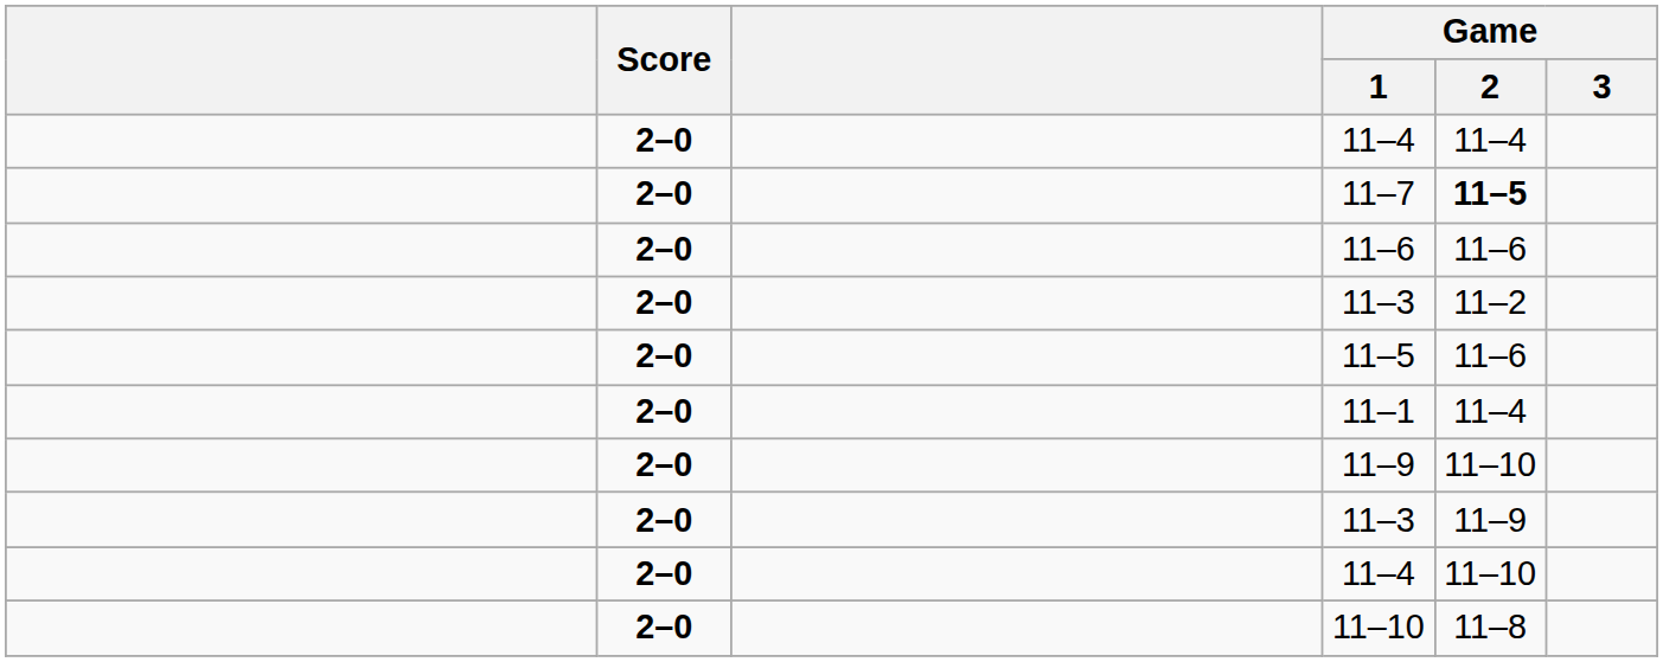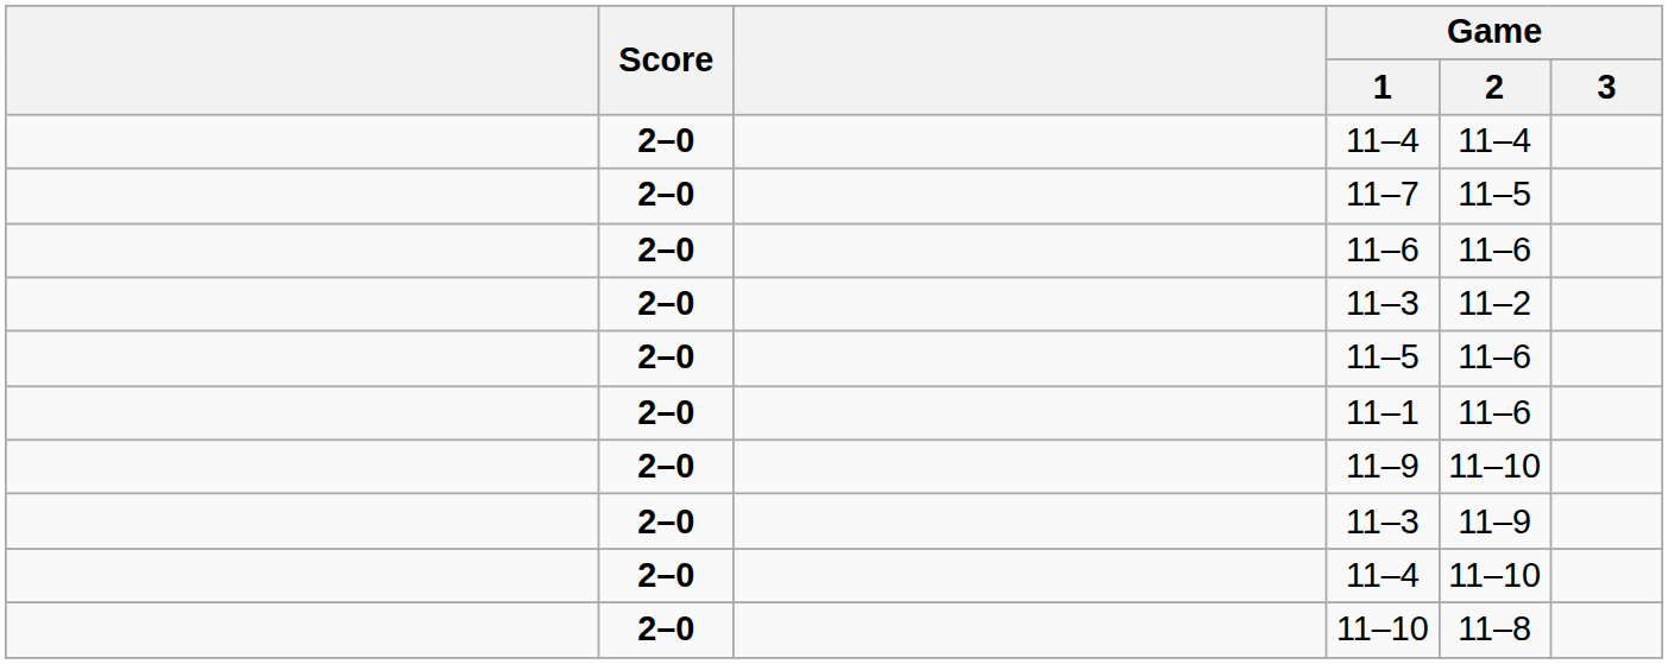 <table class="wikitable" style="text-align: center;">
 <tr>
 <th rowspan=2 align="right" width="270"></th>
 <th rowspan=2 width="55">Score</th>
 <th rowspan=2 align="left" width="270"></th>
 <th colspan=3>Game</th>
 </tr>
 <tr>
 <th width="45">1</th>
 <th width="45">2</th>
 <th width="45">3</th>
 </tr>
 <tr>
 <td align=left><strong><br></strong></td>
 <td align=center><strong>2–0</strong></td>
 <td align=left><br></td>
 <td>11–4</td>
 <td>11–4</td>
 <td></td>
 </tr>
 <tr>
 <td align=left><strong><br></strong></td>
 <td align=center><strong>2–0</strong></td>
 <td align=left><br></td>
 <td>11–7</td>
-<td><strong>11–5</strong></td>
+<td>11–5</td>
 <td></td>
 </tr>
 <tr>
 <td align=left><strong><br></strong></td>
 <td align=center><strong>2–0</strong></td>
 <td align=left><br></td>
 <td>11–6</td>
 <td>11–6</td>
 <td></td>
 </tr>
 <tr>
 <td align=left><strong><br></strong></td>
 <td align=center><strong>2–0</strong></td>
 <td align=left><br></td>
 <td>11–3</td>
 <td>11–2</td>
 <td></td>
 </tr>
 <tr>
 <td align=left><strong><br></strong></td>
 <td align=center><strong>2–0</strong></td>
 <td align=left><br></td>
 <td>11–5</td>
 <td>11–6</td>
 <td></td>
 </tr>
 <tr>
 <td align=left><strong><br></strong></td>
 <td align=center><strong>2–0</strong></td>
 <td align=left><br></td>
 <td>11–1</td>
-<td>11–4</td>
+<td>11–6</td>
 <td></td>
 </tr>
 <tr>
 <td align=left><strong><br></strong></td>
 <td align=center><strong>2–0</strong></td>
 <td align=left><br></td>
 <td>11–9</td>
 <td>11–10</td>
 <td></td>
 </tr>
 <tr>
 <td align=left><strong><br></strong></td>
 <td align=center><strong>2–0</strong></td>
 <td align=left><br></td>
 <td>11–3</td>
 <td>11–9</td>
 <td></td>
 </tr>
 <tr>
 <td align=left><strong><br></strong></td>
 <td align=center><strong>2–0</strong></td>
 <td align=left><br></td>
 <td>11–4</td>
 <td>11–10</td>
 <td></td>
 </tr>
 <tr>
 <td align=left><strong><br></strong></td>
 <td align=center><strong>2–0</strong></td>
 <td align=left><br></td>
 <td>11–10</td>
 <td>11–8</td>
 <td></td>
 </tr>
 </table>
